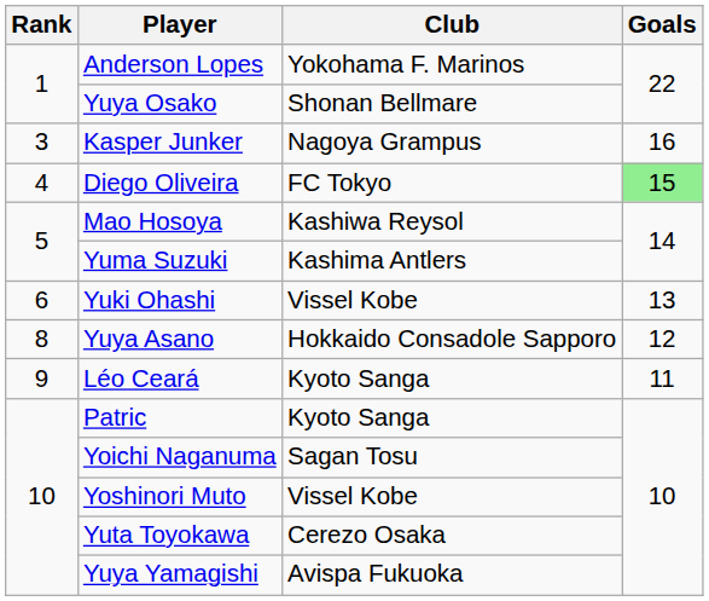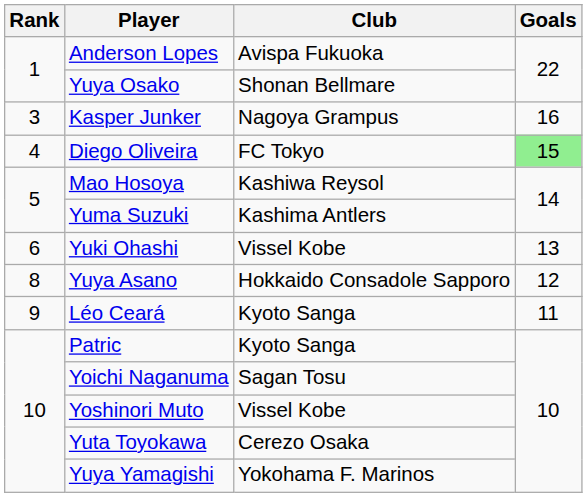 <table class="wikitable" style="text-align:center">
 <tr>
 <th>Rank</th>
 <th>Player</th>
 <th>Club</th>
 <th>Goals</th>
 </tr>
 <tr>
 <td rowspan=2>1</td>
 <td align="left"> <a href='#'>Anderson Lopes</a></td>
-<td align="left">Yokohama F. Marinos</td>
+<td align="left">Avispa Fukuoka<br></td>
 <td rowspan=2>22</td>
 </tr>
 <tr>
 <td align="left"> <a href='#'>Yuya Osako</a></td>
 <td align="left">Shonan Bellmare</td>
 </tr>
 <tr>
 <td>3</td>
 <td align="left"> <a href='#'>Kasper Junker</a></td>
 <td align="left">Nagoya Grampus</td>
 <td>16</td>
 </tr>
 <tr>
 <td>4</td>
 <td align="left"> <a href='#'>Diego Oliveira</a></td>
 <td align="left">FC Tokyo</td>
 <td style="background: lightgreen;">15</td>
 </tr>
 <tr>
 <td rowspan=2>5</td>
 <td align="left"> <a href='#'>Mao Hosoya</a></td>
 <td align="left">Kashiwa Reysol</td>
 <td rowspan=2>14</td>
 </tr>
 <tr>
 <td align="left"> <a href='#'>Yuma Suzuki</a></td>
 <td align="left">Kashima Antlers</td>
 </tr>
 <tr>
 <td>6</td>
 <td align="left"> <a href='#'>Yuki Ohashi</a></td>
 <td align="left">Vissel Kobe</td>
 <td>13</td>
 </tr>
 <tr>
 <td>8</td>
 <td align="left"> <a href='#'>Yuya Asano</a></td>
 <td align="left">Hokkaido Consadole Sapporo</td>
 <td>12</td>
 </tr>
 <tr>
 <td>9</td>
 <td align="left"> <a href='#'>Léo Ceará</a></td>
 <td align="left">Kyoto Sanga</td>
 <td>11</td>
 </tr>
 <tr>
 <td rowspan=5>10</td>
 <td align="left"> <a href='#'>Patric</a></td>
 <td align="left">Kyoto Sanga</td>
 <td rowspan=5>10</td>
 </tr>
 <tr>
 <td align="left"> <a href='#'>Yoichi Naganuma</a></td>
 <td align="left">Sagan Tosu</td>
 </tr>
 <tr>
 <td align="left"> <a href='#'>Yoshinori Muto</a></td>
 <td align="left">Vissel Kobe</td>
 </tr>
 <tr>
 <td align="left"> <a href='#'>Yuta Toyokawa</a></td>
 <td align="left">Cerezo Osaka</td>
 </tr>
 <tr>
 <td align="left"> <a href='#'>Yuya Yamagishi</a></td>
-<td align="left">Avispa Fukuoka<br></td>
+<td align="left">Yokohama F. Marinos</td>
 </tr>
 </table>
